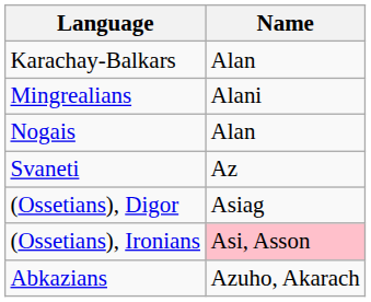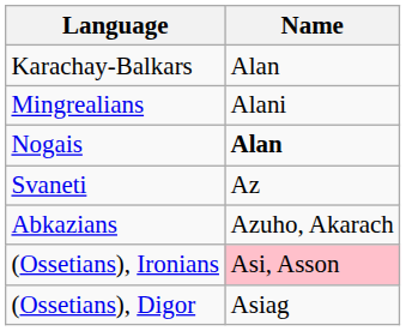 <table class="wikitable">
 <tr>
 <th>Language</th>
 <th>Name</th>
 </tr>
 <tr>
 <td>Karachay-Balkars</td>
 <td>Alan</td>
 </tr>
 <tr>
 <td><a href='#'>Mingrealians</a></td>
 <td>Alani</td>
 </tr>
 <tr>
 <td><a href='#'>Nogais</a></td>
-<td>Alan</td>
+<td><strong>Alan</strong></td>
 </tr>
 <tr>
 <td><a href='#'>Svaneti</a></td>
 <td>Az</td>
 </tr>
 <tr>
-<td>(<a href='#'>Ossetians</a>), <a href='#'>Digor</a></td>
-<td>Asiag</td>
+<td><a href='#'>Abkazians</a></td>
+<td>Azuho, Akarach</td>
 </tr>
 <tr>
 <td>(<a href='#'>Ossetians</a>), <a href='#'>Ironians</a></td>
 <td style="background: pink;">Asi, Asson</td>
 </tr>
 <tr>
-<td><a href='#'>Abkazians</a></td>
-<td>Azuho, Akarach</td>
+<td>(<a href='#'>Ossetians</a>), <a href='#'>Digor</a></td>
+<td>Asiag</td>
 </tr>
 </table>
